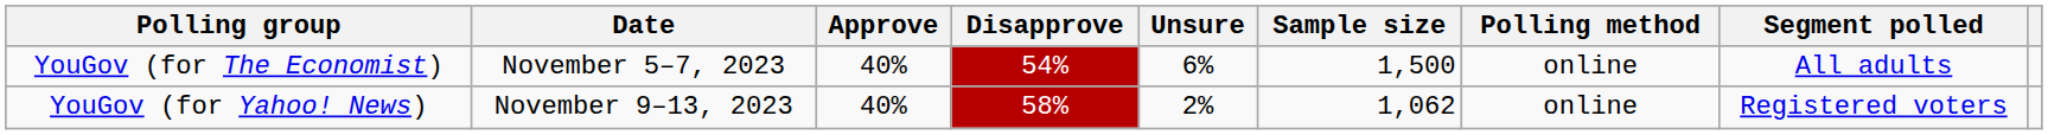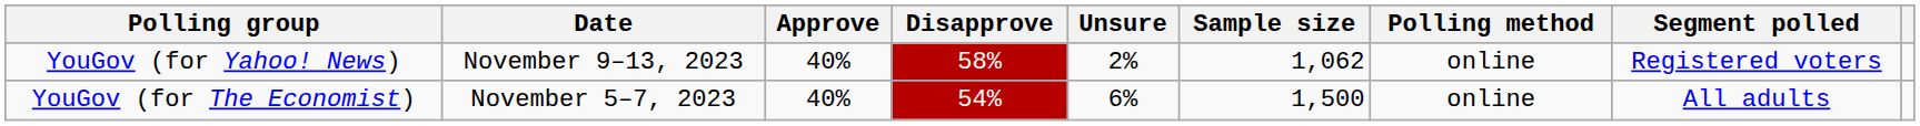 <table class="wikitable sortable" style="text-align:center;line-height:14px;width: 80%;">
 <tr>
 <th class="unsortable">Polling group</th>
 <th>Date</th>
 <th>Approve</th>
 <th>Disapprove</th>
 <th>Unsure</th>
 <th>Sample size</th>
 <th>Polling method</th>
 <th class="unsortable">Segment polled</th>
 <th class="unsortable"></th>
 </tr>
 <tr>
+<td><a href='#'>YouGov</a> (for <em><a href='#'>Yahoo! News</a></em>)</td>
+<td>November 9–13, 2023</td>
+<td>40%</td>
+<td style="background: #B60000; color: white">58%</td>
+<td>2%</td>
+<td align=right>1,062</td>
+<td>online</td>
+<td><a href='#'>Registered voters</a></td>
+<td></td>
+</tr>
+<tr>
 <td><a href='#'>YouGov</a> (for <em><a href='#'>The Economist</a></em>)</td>
 <td>November 5–7, 2023</td>
 <td>40%</td>
 <td style="background: #B60000; color: white">54%</td>
 <td>6%</td>
 <td align=right>1,500</td>
 <td>online</td>
 <td><a href='#'>All adults</a></td>
 <td></td>
 </tr>
-<tr>
-<td><a href='#'>YouGov</a> (for <em><a href='#'>Yahoo! News</a></em>)</td>
-<td>November 9–13, 2023</td>
-<td>40%</td>
-<td style="background: #B60000; color: white">58%</td>
-<td>2%</td>
-<td align=right>1,062</td>
-<td>online</td>
-<td><a href='#'>Registered voters</a></td>
-<td></td>
-</tr>
 </table>
